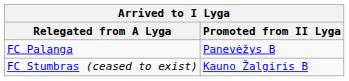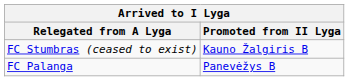 <table class="wikitable">
 <tr>
 <th colspan=2>Arrived to I Lyga</th>
 </tr>
 <tr>
 <th> Relegated from A Lyga</th>
 <th> Promoted from II Lyga</th>
 </tr>
 <tr>
+<td><a href='#'>FC Stumbras</a> <em>(ceased to exist)</em></td>
+<td><a href='#'>Kauno Žalgiris B</a></td>
+</tr>
+<tr>
 <td><a href='#'>FC Palanga</a></td>
 <td><a href='#'>Panevėžys B</a></td>
 </tr>
-<tr>
-<td><a href='#'>FC Stumbras</a> <em>(ceased to exist)</em></td>
-<td><a href='#'>Kauno Žalgiris B</a></td>
-</tr>
 </table>
